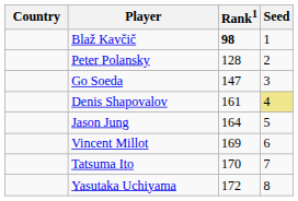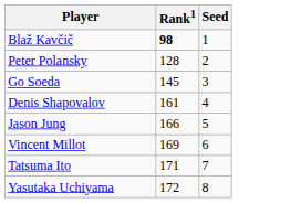 <table class="sortable wikitable">
 <tr>
-<th style="width:70px;">Country</th>
 <th style="width:175px;">Player</th>
 <th>Rank<sup>1</sup></th>
 <th>Seed</th>
 </tr>
 <tr>
-<td></td>
 <td><a href='#'>Blaž Kavčič</a></td>
 <td><strong>98</strong></td>
 <td>1</td>
 </tr>
 <tr>
-<td></td>
 <td><a href='#'>Peter Polansky</a></td>
 <td>128</td>
 <td>2</td>
 </tr>
 <tr>
-<td></td>
 <td><a href='#'>Go Soeda</a></td>
-<td>147</td>
+<td>145</td>
 <td>3</td>
 </tr>
 <tr>
-<td></td>
 <td><a href='#'>Denis Shapovalov</a></td>
 <td>161</td>
-<td style="background: khaki;">4</td>
+<td>4</td>
 </tr>
 <tr>
-<td></td>
 <td><a href='#'>Jason Jung</a></td>
-<td>164</td>
+<td>166</td>
 <td>5</td>
 </tr>
 <tr>
-<td></td>
 <td><a href='#'>Vincent Millot</a></td>
 <td>169</td>
 <td>6</td>
 </tr>
 <tr>
-<td></td>
 <td><a href='#'>Tatsuma Ito</a></td>
-<td>170</td>
+<td>171</td>
 <td>7</td>
 </tr>
 <tr>
-<td></td>
 <td><a href='#'>Yasutaka Uchiyama</a></td>
 <td>172</td>
 <td>8</td>
 </tr>
 </table>
